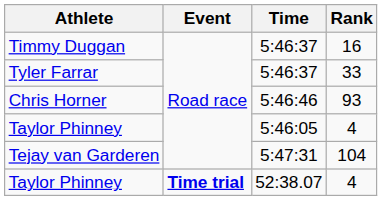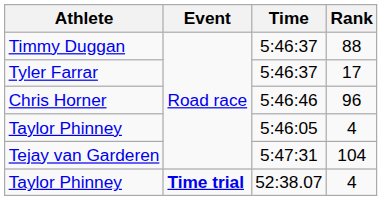 <table class=wikitable style=font-size:90%;text-align:center>
 <tr>
 <th>Athlete</th>
 <th>Event</th>
 <th>Time</th>
 <th>Rank</th>
 </tr>
 <tr>
 <td align=left><a href='#'>Timmy Duggan</a></td>
 <td align=left rowspan=5><a href='#'>Road race</a></td>
 <td>5:46:37</td>
-<td>16</td>
+<td>88</td>
 </tr>
 <tr>
 <td align=left><a href='#'>Tyler Farrar</a></td>
 <td>5:46:37</td>
-<td>33</td>
+<td>17</td>
 </tr>
 <tr>
 <td align=left><a href='#'>Chris Horner</a></td>
 <td>5:46:46</td>
-<td>93</td>
+<td>96</td>
 </tr>
 <tr>
 <td align=left><a href='#'>Taylor Phinney</a></td>
 <td>5:46:05</td>
 <td>4</td>
 </tr>
 <tr>
 <td align=left><a href='#'>Tejay van Garderen</a></td>
 <td>5:47:31</td>
 <td>104</td>
 </tr>
 <tr>
 <td align=left><a href='#'>Taylor Phinney</a></td>
 <td align=left><strong><a href='#'>Time trial</a></strong></td>
 <td>52:38.07</td>
 <td>4</td>
 </tr>
 </table>
